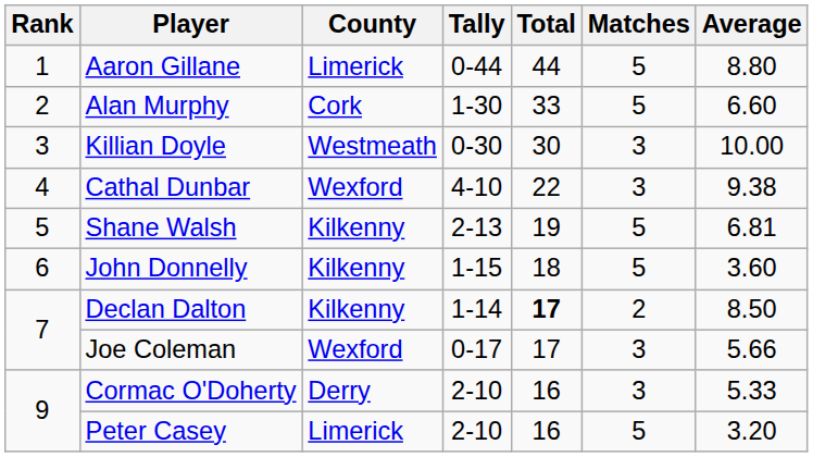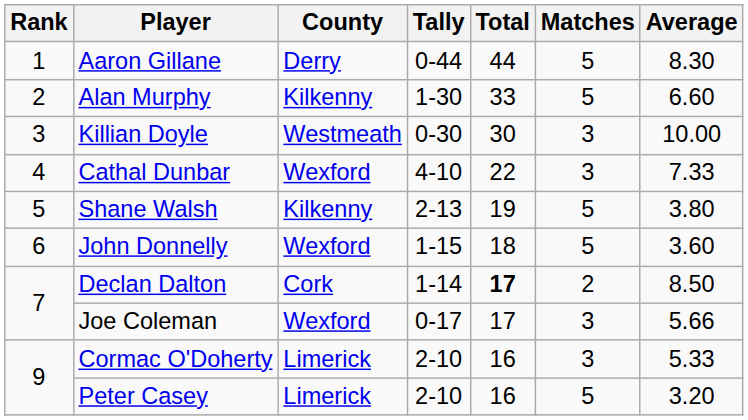 <table class="wikitable">
 <tr>
 <th>Rank</th>
 <th>Player</th>
 <th>County</th>
 <th>Tally</th>
 <th>Total</th>
 <th>Matches</th>
 <th>Average</th>
 </tr>
 <tr>
 <td rowspan=1 align=center>1</td>
 <td><a href='#'>Aaron Gillane</a></td>
-<td><a href='#'>Limerick</a></td>
+<td><a href='#'>Derry</a></td>
 <td align=center>0-44</td>
 <td align=center>44</td>
 <td align=center>5</td>
-<td align=center>8.80</td>
+<td align=center>8.30</td>
 </tr>
 <tr>
 <td rowspan=1 align=center>2</td>
 <td><a href='#'>Alan Murphy</a></td>
-<td><a href='#'>Cork</a></td>
+<td><a href='#'>Kilkenny</a></td>
 <td align=center>1-30</td>
 <td align=center>33</td>
 <td align=center>5</td>
 <td align=center>6.60</td>
 </tr>
 <tr>
 <td rowspan=1 align=center>3</td>
 <td><a href='#'>Killian Doyle</a></td>
 <td><a href='#'>Westmeath</a></td>
 <td align=center>0-30</td>
 <td align=center>30</td>
 <td align=center>3</td>
 <td align=center>10.00</td>
 </tr>
 <tr>
 <td rowspan=1 align=center>4</td>
 <td><a href='#'>Cathal Dunbar</a></td>
 <td><a href='#'>Wexford</a></td>
 <td align=center>4-10</td>
 <td align=center>22</td>
 <td align=center>3</td>
-<td align=center>9.38</td>
+<td align=center>7.33</td>
 </tr>
 <tr>
 <td rowspan=1 align=center>5</td>
 <td><a href='#'>Shane Walsh</a></td>
 <td><a href='#'>Kilkenny</a></td>
 <td align=center>2-13</td>
 <td align=center>19</td>
 <td align=center>5</td>
-<td align=center>6.81</td>
+<td align=center>3.80</td>
 </tr>
 <tr>
 <td rowspan=1 align=center>6</td>
 <td><a href='#'>John Donnelly</a></td>
-<td><a href='#'>Kilkenny</a></td>
+<td><a href='#'>Wexford</a></td>
 <td align=center>1-15</td>
 <td align=center>18</td>
 <td align=center>5</td>
 <td align=center>3.60</td>
 </tr>
 <tr>
 <td rowspan=2 align=center>7</td>
 <td><a href='#'>Declan Dalton</a></td>
-<td><a href='#'>Kilkenny</a></td>
+<td><a href='#'>Cork</a></td>
 <td align=center>1-14</td>
 <td align=center><strong>17</strong></td>
 <td align=center>2</td>
 <td align=center>8.50</td>
 </tr>
 <tr>
 <td>Joe Coleman</td>
 <td><a href='#'>Wexford</a></td>
 <td align=center>0-17</td>
 <td align=center>17</td>
 <td align=center>3</td>
 <td align=center>5.66</td>
 </tr>
 <tr>
 <td rowspan=2 align=center>9</td>
 <td><a href='#'>Cormac O'Doherty</a></td>
-<td><a href='#'>Derry</a></td>
+<td><a href='#'>Limerick</a></td>
 <td align=center>2-10</td>
 <td align=center>16</td>
 <td align=center>3</td>
 <td align=center>5.33</td>
 </tr>
 <tr>
 <td><a href='#'>Peter Casey</a></td>
 <td><a href='#'>Limerick</a></td>
 <td align=center>2-10</td>
 <td align=center>16</td>
 <td align=center>5</td>
 <td align=center>3.20</td>
 </tr>
 </table>
